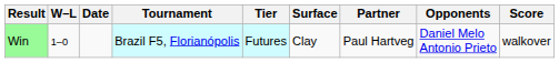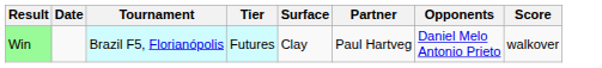 <table class="sortable wikitable">
 <tr>
 <th>Result</th>
-<th class="unsortable">W–L</th>
 <th>Date</th>
 <th>Tournament</th>
 <th>Tier</th>
 <th>Surface</th>
 <th>Partner</th>
 <th>Opponents</th>
 <th class="unsortable">Score</th>
 </tr>
 <tr>
 <td style="background:#98fb98;">Win</td>
-<td><small>1–0</small></td>
 <td></td>
 <td style="background:#cffcff;">Brazil F5, <a href='#'>Florianópolis</a></td>
 <td style="background:#cffcff;">Futures</td>
 <td>Clay</td>
 <td> Paul Hartveg</td>
 <td> <a href='#'>Daniel Melo</a> <br>  <a href='#'>Antonio Prieto</a></td>
 <td>walkover</td>
 </tr>
 </table>
